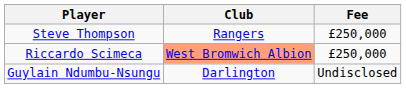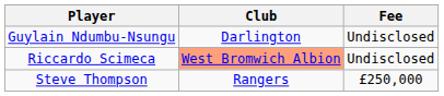 <table class="wikitable" style="text-align: center">
 <tr>
 </tr>
 <tr>
 <th>Player</th>
 <th>Club</th>
 <th>Fee</th>
 </tr>
 <tr>
+<td><a href='#'>Guylain Ndumbu-Nsungu</a></td>
+<td><a href='#'>Darlington</a></td>
+<td>Undisclosed</td>
+</tr>
+<tr>
+<td><a href='#'>Riccardo Scimeca</a></td>
+<td style="background: lightsalmon;"><a href='#'>West Bromwich Albion</a></td>
+<td>Undisclosed</td>
+</tr>
+<tr>
 <td><a href='#'>Steve Thompson</a></td>
 <td><a href='#'>Rangers</a></td>
 <td>£250,000</td>
 </tr>
-<tr>
-<td><a href='#'>Riccardo Scimeca</a></td>
-<td style="background: lightsalmon;"><a href='#'>West Bromwich Albion</a></td>
-<td>£250,000</td>
-</tr>
-<tr>
-<td><a href='#'>Guylain Ndumbu-Nsungu</a></td>
-<td><a href='#'>Darlington</a></td>
-<td>Undisclosed</td>
-</tr>
 </table>
